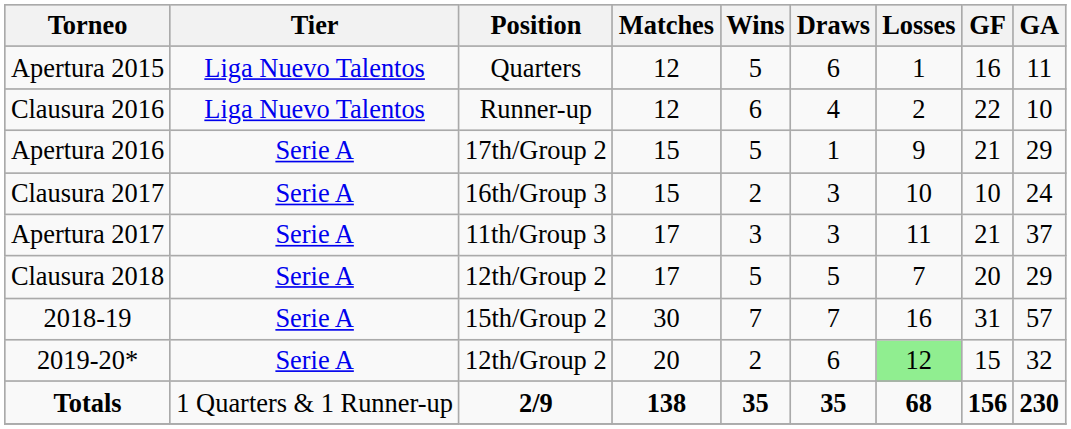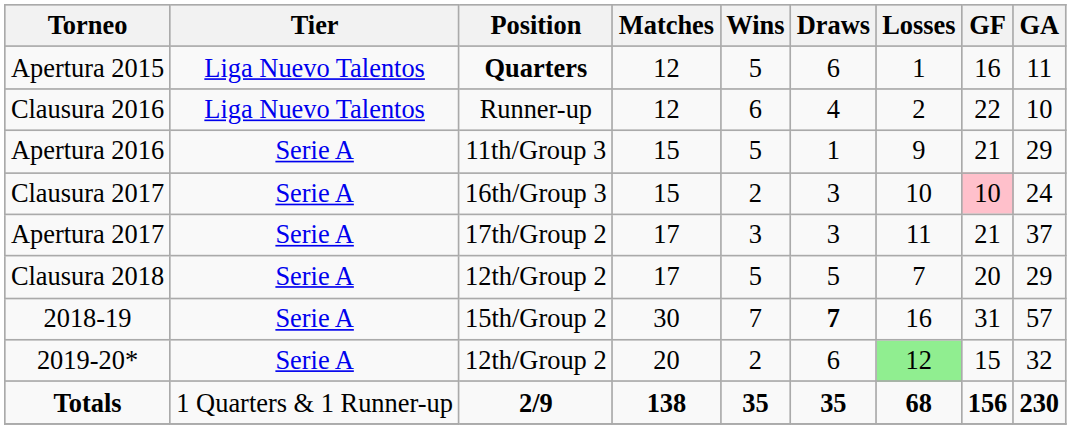 <table class=wikitable style="text-align: center;">
 <tr>
 <th>Torneo</th>
 <th>Tier</th>
 <th>Position</th>
 <th>Matches</th>
 <th>Wins</th>
 <th>Draws</th>
 <th>Losses</th>
 <th>GF</th>
 <th>GA</th>
 </tr>
 <tr>
 <td>Apertura 2015</td>
 <td><a href='#'>Liga Nuevo Talentos</a></td>
-<td>Quarters</td>
+<td><strong>Quarters</strong></td>
 <td>12</td>
 <td>5</td>
 <td>6</td>
 <td>1</td>
 <td>16</td>
 <td>11</td>
 </tr>
 <tr>
 <td>Clausura 2016</td>
 <td><a href='#'>Liga Nuevo Talentos</a></td>
 <td>Runner-up</td>
 <td>12</td>
 <td>6</td>
 <td>4</td>
 <td>2</td>
 <td>22</td>
 <td>10</td>
 </tr>
 <tr>
 <td>Apertura 2016</td>
 <td><a href='#'>Serie A</a></td>
-<td>17th/Group 2</td>
+<td>11th/Group 3</td>
 <td>15</td>
 <td>5</td>
 <td>1</td>
 <td>9</td>
 <td>21</td>
 <td>29</td>
 </tr>
 <tr>
 <td>Clausura 2017</td>
 <td><a href='#'>Serie A</a></td>
 <td>16th/Group 3</td>
 <td>15</td>
 <td>2</td>
 <td>3</td>
 <td>10</td>
-<td>10</td>
+<td style="background: pink;">10</td>
 <td>24</td>
 </tr>
 <tr>
 <td>Apertura 2017</td>
 <td><a href='#'>Serie A</a></td>
-<td>11th/Group 3</td>
+<td>17th/Group 2</td>
 <td>17</td>
 <td>3</td>
 <td>3</td>
 <td>11</td>
 <td>21</td>
 <td>37</td>
 </tr>
 <tr>
 <td>Clausura 2018</td>
 <td><a href='#'>Serie A</a></td>
 <td>12th/Group 2</td>
 <td>17</td>
 <td>5</td>
 <td>5</td>
 <td>7</td>
 <td>20</td>
 <td>29</td>
 </tr>
 <tr>
 <td>2018-19</td>
 <td><a href='#'>Serie A</a></td>
 <td>15th/Group 2</td>
 <td>30</td>
 <td>7</td>
-<td>7</td>
+<td><strong>7</strong></td>
 <td>16</td>
 <td>31</td>
 <td>57</td>
 </tr>
 <tr>
 <td>2019-20*</td>
 <td><a href='#'>Serie A</a></td>
 <td>12th/Group 2</td>
 <td>20</td>
 <td>2</td>
 <td>6</td>
 <td style="background: lightgreen;">12</td>
 <td>15</td>
 <td>32</td>
 </tr>
 <tr>
 <td><strong>Totals</strong></td>
 <td>1 Quarters & 1 Runner-up</td>
 <td><strong>2/9</strong></td>
 <td><strong>138</strong></td>
 <td><strong>35</strong></td>
 <td><strong>35</strong></td>
 <td><strong>68</strong></td>
 <td><strong>156</strong></td>
 <td><strong>230</strong></td>
 </tr>
 <tr>
 </tr>
 </table>
